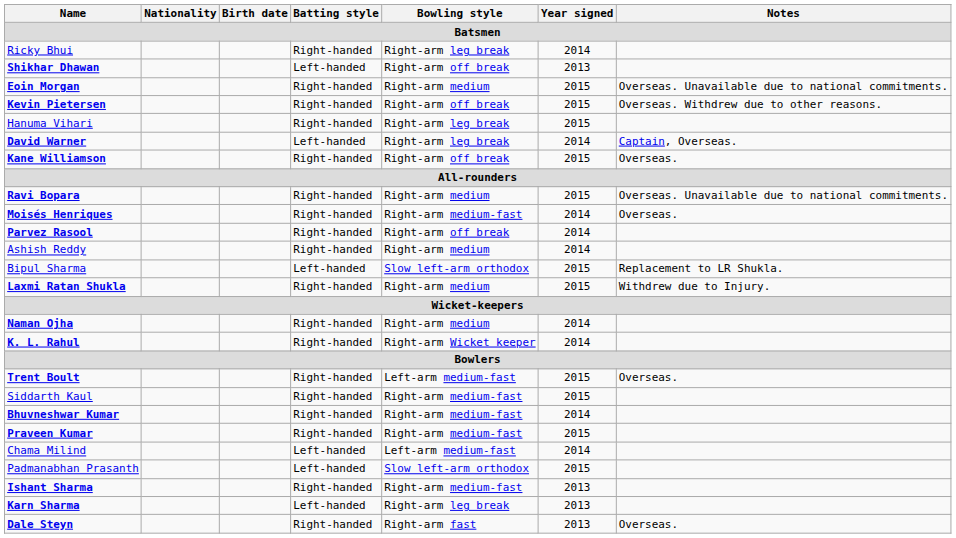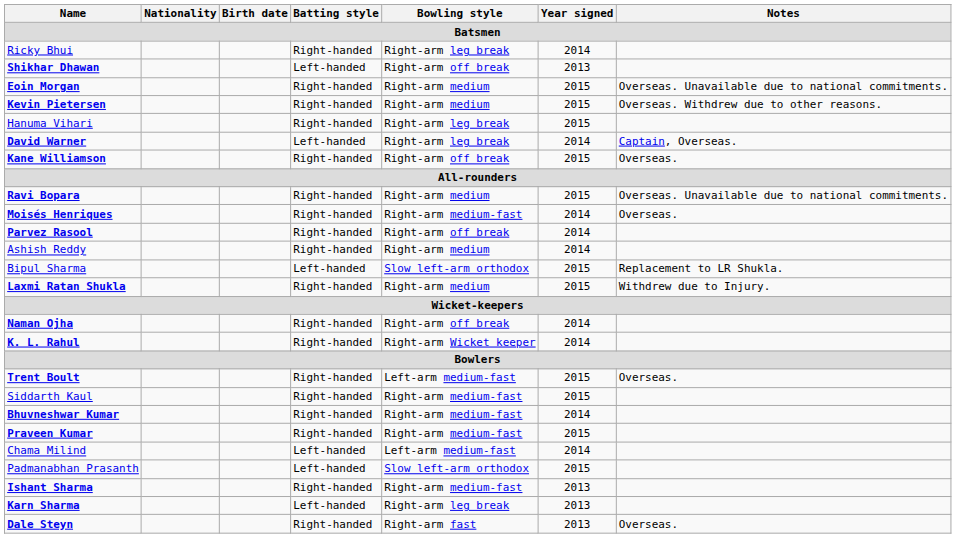 <table class="wikitable"  style="font-size:85%;">
 <tr>
 <th>Name</th>
 <th>Nationality</th>
 <th>Birth date</th>
 <th>Batting style</th>
 <th>Bowling style</th>
 <th>Year signed</th>
 <th>Notes</th>
 </tr>
 <tr>
 <th colspan="9" style="background: #DCDCDC; text-align:center;">Batsmen</th>
 </tr>
 <tr>
 <td><a href='#'>Ricky Bhui</a></td>
 <td></td>
 <td></td>
 <td>Right-handed</td>
 <td>Right-arm <a href='#'>leg break</a></td>
 <td style="text-align:center;">2014</td>
 <td></td>
 </tr>
 <tr>
 <td><strong><a href='#'>Shikhar Dhawan</a></strong></td>
 <td></td>
 <td></td>
 <td>Left-handed</td>
 <td>Right-arm <a href='#'>off break</a></td>
 <td style="text-align:center;">2013</td>
 <td></td>
 </tr>
 <tr>
 <td><strong><a href='#'>Eoin Morgan</a></strong></td>
 <td></td>
 <td></td>
 <td>Right-handed</td>
 <td>Right-arm <a href='#'>medium</a></td>
 <td style="text-align:center;">2015</td>
 <td>Overseas. Unavailable due to national commitments.</td>
 </tr>
 <tr>
 <td><strong><a href='#'>Kevin Pietersen</a></strong></td>
 <td></td>
 <td></td>
 <td>Right-handed</td>
-<td>Right-arm <a href='#'>off break</a></td>
+<td>Right-arm <a href='#'>medium</a></td>
 <td style="text-align:center;">2015</td>
 <td>Overseas. Withdrew due to other reasons.</td>
 </tr>
 <tr>
 <td><a href='#'>Hanuma Vihari</a></td>
 <td></td>
 <td></td>
 <td>Right-handed</td>
 <td>Right-arm <a href='#'>leg break</a></td>
 <td style="text-align:center;">2015</td>
 <td></td>
 </tr>
 <tr>
 <td><strong><a href='#'>David Warner</a></strong></td>
 <td></td>
 <td></td>
 <td>Left-handed</td>
 <td>Right-arm <a href='#'>leg break</a></td>
 <td style="text-align:center;">2014</td>
 <td><a href='#'>Captain</a>, Overseas.</td>
 </tr>
 <tr>
 <td><strong><a href='#'>Kane Williamson</a></strong></td>
 <td></td>
 <td></td>
 <td>Right-handed</td>
 <td>Right-arm <a href='#'>off break</a></td>
 <td style="text-align:center;">2015</td>
 <td>Overseas.</td>
 </tr>
 <tr>
 <th colspan="9" style="background: #DCDCDC; text-align:center;">All-rounders</th>
 </tr>
 <tr>
 <td><strong><a href='#'>Ravi Bopara</a></strong></td>
 <td></td>
 <td></td>
 <td>Right-handed</td>
 <td>Right-arm <a href='#'>medium</a></td>
 <td style="text-align:center;">2015</td>
 <td>Overseas. Unavailable due to national commitments.</td>
 </tr>
 <tr>
 <td><strong><a href='#'>Moisés Henriques</a></strong></td>
 <td></td>
 <td></td>
 <td>Right-handed</td>
 <td>Right-arm <a href='#'>medium-fast</a></td>
 <td style="text-align:center;">2014</td>
 <td>Overseas.</td>
 </tr>
 <tr>
 <td><strong><a href='#'>Parvez Rasool</a></strong></td>
 <td></td>
 <td></td>
 <td>Right-handed</td>
 <td>Right-arm <a href='#'>off break</a></td>
 <td style="text-align:center;">2014</td>
 <td></td>
 </tr>
 <tr>
 <td><a href='#'>Ashish Reddy</a></td>
 <td></td>
 <td></td>
 <td>Right-handed</td>
 <td>Right-arm <a href='#'>medium</a></td>
 <td style="text-align:center;">2014</td>
 <td></td>
 </tr>
 <tr>
 <td><a href='#'>Bipul Sharma</a></td>
 <td></td>
 <td></td>
 <td>Left-handed</td>
 <td><a href='#'>Slow left-arm orthodox</a></td>
 <td style="text-align:center;">2015</td>
 <td>Replacement to LR Shukla.</td>
 </tr>
 <tr>
 <td><strong><a href='#'>Laxmi Ratan Shukla</a></strong></td>
 <td></td>
 <td></td>
 <td>Right-handed</td>
 <td>Right-arm <a href='#'>medium</a></td>
 <td style="text-align:center;">2015</td>
 <td>Withdrew due to Injury.</td>
 </tr>
 <tr>
 <th colspan="9" style="background: #DCDCDC; text-align:center;">Wicket-keepers</th>
 </tr>
 <tr>
 <td><strong><a href='#'>Naman Ojha</a></strong></td>
 <td></td>
 <td></td>
 <td>Right-handed</td>
-<td>Right-arm <a href='#'>medium</a></td>
+<td>Right-arm <a href='#'>off break</a></td>
 <td style="text-align:center;">2014</td>
 <td></td>
 </tr>
 <tr>
 <td><strong><a href='#'>K. L. Rahul</a></strong></td>
 <td></td>
 <td></td>
 <td>Right-handed</td>
 <td>Right-arm <a href='#'>Wicket keeper</a></td>
 <td style="text-align:center;">2014</td>
 <td></td>
 </tr>
 <tr>
 <th colspan="9" style="background: #DCDCDC; text-align:center;">Bowlers</th>
 </tr>
 <tr>
 <td><strong><a href='#'>Trent Boult</a></strong></td>
 <td></td>
 <td></td>
 <td>Right-handed</td>
 <td>Left-arm <a href='#'>medium-fast</a></td>
 <td style="text-align:center;">2015</td>
 <td>Overseas.</td>
 </tr>
 <tr>
 <td><a href='#'>Siddarth Kaul</a></td>
 <td></td>
 <td></td>
 <td>Right-handed</td>
 <td>Right-arm <a href='#'>medium-fast</a></td>
 <td style="text-align:center;">2015</td>
 <td></td>
 </tr>
 <tr>
 <td><strong><a href='#'>Bhuvneshwar Kumar</a></strong></td>
 <td></td>
 <td></td>
 <td>Right-handed</td>
 <td>Right-arm <a href='#'>medium-fast</a></td>
 <td style="text-align:center;">2014</td>
 <td></td>
 </tr>
 <tr>
 <td><strong><a href='#'>Praveen Kumar</a></strong></td>
 <td></td>
 <td></td>
 <td>Right-handed</td>
 <td>Right-arm <a href='#'>medium-fast</a></td>
 <td style="text-align:center;">2015</td>
 <td></td>
 </tr>
 <tr>
 <td><a href='#'>Chama Milind</a></td>
 <td></td>
 <td></td>
 <td>Left-handed</td>
 <td>Left-arm <a href='#'>medium-fast</a></td>
 <td style="text-align:center;">2014</td>
 <td></td>
 </tr>
 <tr>
 <td><a href='#'>Padmanabhan Prasanth</a></td>
 <td></td>
 <td></td>
 <td>Left-handed</td>
 <td><a href='#'>Slow left-arm orthodox</a></td>
 <td style="text-align:center;">2015</td>
 <td></td>
 </tr>
 <tr>
 <td><strong><a href='#'>Ishant Sharma</a></strong></td>
 <td></td>
 <td></td>
 <td>Right-handed</td>
 <td>Right-arm <a href='#'>medium-fast</a></td>
 <td style="text-align:center;">2013</td>
 <td></td>
 </tr>
 <tr>
 <td><strong><a href='#'>Karn Sharma</a></strong></td>
 <td></td>
 <td></td>
 <td>Left-handed</td>
 <td>Right-arm <a href='#'>leg break</a></td>
 <td style="text-align:center;">2013</td>
 <td></td>
 </tr>
 <tr>
 <td><strong><a href='#'>Dale Steyn</a></strong></td>
 <td></td>
 <td></td>
 <td>Right-handed</td>
 <td>Right-arm <a href='#'>fast</a></td>
 <td style="text-align:center;">2013</td>
 <td>Overseas.</td>
 </tr>
 </table>
